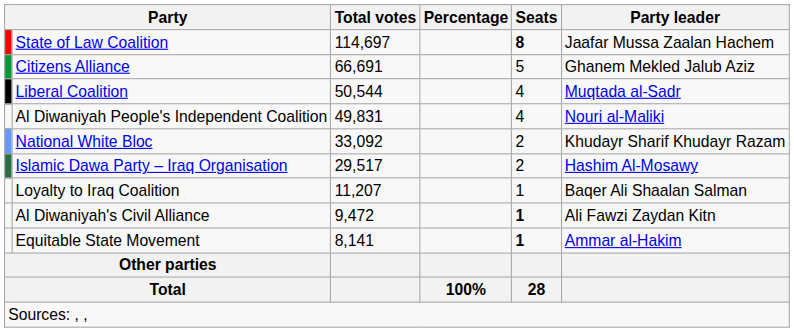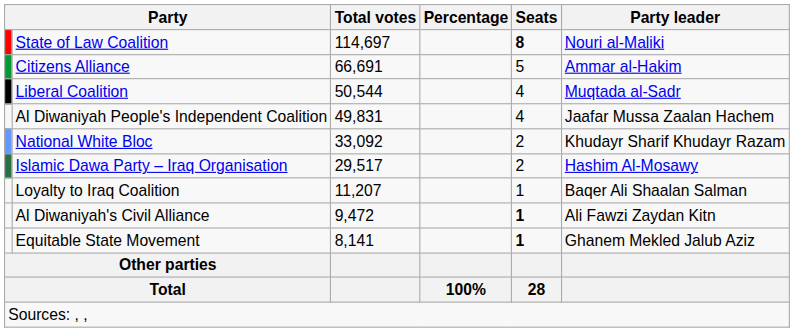 <table class="wikitable sortable" style="border:1px solid #8888aa; background-color:#f8f8f8; padding:0px; font-size:90%;">
 <tr style="background-color:#E9E9E9">
 <th colspan=2>Party</th>
 <th>Total votes</th>
 <th>Percentage</th>
 <th>Seats</th>
 <th>Party leader</th>
 </tr>
 <tr>
 <td bgcolor="#FF0000"></td>
 <td><a href='#'>State of Law Coalition</a></td>
 <td>114,697</td>
 <td></td>
 <td><strong>8</strong></td>
-<td>Jaafar Mussa Zaalan Hachem</td>
+<td><a href='#'>Nouri al-Maliki</a></td>
 </tr>
 <tr>
 <td bgcolor="#009933"></td>
 <td><a href='#'>Citizens Alliance</a></td>
 <td>66,691</td>
 <td></td>
 <td>5</td>
-<td>Ghanem Mekled Jalub Aziz</td>
+<td><a href='#'>Ammar al-Hakim</a></td>
 </tr>
 <tr>
 <td bgcolor="#000000"></td>
 <td><a href='#'>Liberal Coalition</a></td>
 <td>50,544</td>
 <td></td>
 <td>4</td>
 <td><a href='#'>Muqtada al-Sadr</a></td>
 </tr>
 <tr>
 <td></td>
 <td>Al Diwaniyah People's Independent Coalition</td>
 <td>49,831</td>
 <td></td>
 <td>4</td>
-<td><a href='#'>Nouri al-Maliki</a></td>
+<td>Jaafar Mussa Zaalan Hachem</td>
 </tr>
 <tr>
 <td bgcolor="#6398FE"></td>
 <td><a href='#'>National White Bloc</a></td>
 <td>33,092</td>
 <td></td>
 <td>2</td>
 <td>Khudayr Sharif Khudayr Razam</td>
 </tr>
 <tr>
 <td bgcolor="#286F42"></td>
 <td><a href='#'>Islamic Dawa Party – Iraq Organisation</a></td>
 <td>29,517</td>
 <td></td>
 <td>2</td>
 <td><a href='#'>Hashim Al-Mosawy</a></td>
 </tr>
 <tr>
 <td></td>
 <td>Loyalty to Iraq Coalition</td>
 <td>11,207</td>
 <td></td>
 <td>1</td>
 <td>Baqer Ali Shaalan Salman</td>
 </tr>
 <tr>
 <td></td>
 <td>Al Diwaniyah's Civil Alliance</td>
 <td>9,472</td>
 <td></td>
 <td><strong>1</strong></td>
 <td>Ali Fawzi Zaydan Kitn</td>
 </tr>
 <tr>
 <td></td>
 <td>Equitable State Movement</td>
 <td>8,141</td>
 <td></td>
 <td><strong>1</strong></td>
-<td><a href='#'>Ammar al-Hakim</a></td>
+<td>Ghanem Mekled Jalub Aziz</td>
 </tr>
 <tr>
 <th colspan=2>Other parties</th>
 <th></th>
 <th></th>
 <th></th>
 <th></th>
 </tr>
 <tr>
 <th colspan=2><strong>Total</strong></th>
 <th><strong> </strong></th>
 <th><strong>100%</strong></th>
 <th><strong>28</strong></th>
 <th></th>
 </tr>
 <tr>
 <td colspan=7 align=left>Sources: , ,  </td>
 </tr>
 </table>
